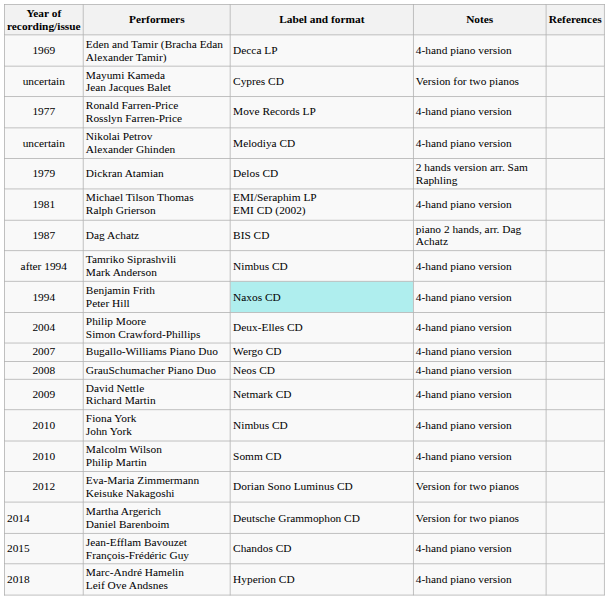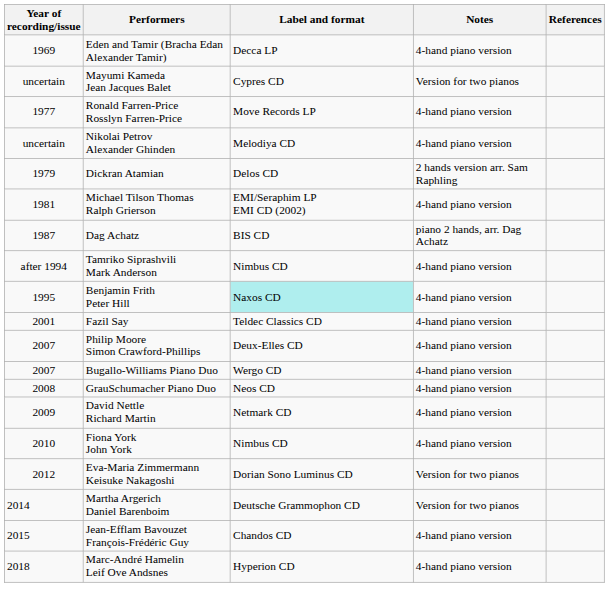 <table class="wikitable">
 <tr>
 <th width= 50px>Year of recording/issue</th>
 <th width= 200px>Performers</th>
 <th width= 250px>Label and format</th>
 <th width= 180px>Notes</th>
 <th width= 50px>References</th>
 </tr>
 <tr>
 <td align= "center">1969</td>
 <td>Eden and Tamir (Bracha Edan<br>Alexander Tamir)</td>
 <td>Decca LP</td>
 <td>4-hand piano version</td>
 <td></td>
 </tr>
 <tr>
 <td align= "center">uncertain</td>
 <td>Mayumi Kameda<br>Jean Jacques Balet</td>
 <td>Cypres CD</td>
 <td>Version for two pianos</td>
 <td></td>
 </tr>
 <tr>
 <td align= "center">1977</td>
 <td>Ronald Farren-Price<br>Rosslyn Farren-Price</td>
 <td>Move Records LP</td>
 <td>4-hand piano version</td>
 <td></td>
 </tr>
 <tr>
 <td align= "center">uncertain</td>
 <td>Nikolai Petrov<br>Alexander Ghinden</td>
 <td>Melodiya CD</td>
 <td>4-hand piano version</td>
 <td></td>
 </tr>
 <tr>
 <td align= "center">1979</td>
 <td>Dickran Atamian</td>
 <td>Delos CD</td>
 <td>2 hands version arr. Sam Raphling</td>
 <td></td>
 </tr>
 <tr>
 <td align= "center">1981</td>
 <td>Michael Tilson Thomas<br>Ralph Grierson</td>
 <td>EMI/Seraphim LP<br>EMI CD (2002)</td>
 <td>4-hand piano version<br></td>
 <td></td>
 </tr>
 <tr>
 <td align= "center">1987</td>
 <td>Dag Achatz</td>
 <td>BIS CD</td>
 <td>piano 2 hands, arr. Dag Achatz</td>
 <td></td>
 </tr>
 <tr>
 <td align= "center">after 1994</td>
 <td>Tamriko Siprashvili<br>Mark Anderson</td>
 <td>Nimbus CD</td>
 <td>4-hand piano version</td>
 <td></td>
 </tr>
 <tr>
-<td align= "center">1994</td>
+<td align= "center">1995</td>
 <td>Benjamin Frith<br>Peter Hill</td>
 <td style="background: paleturquoise;">Naxos CD</td>
 <td>4-hand piano version</td>
 <td></td>
 </tr>
 <tr>
-<td align= "center">2004</td>
+<td align= "center">2001</td>
+<td>Fazil Say</td>
+<td>Teldec Classics CD</td>
+<td>4-hand piano version</td>
+<td></td>
+</tr>
+<tr>
+<td align= "center">2007</td>
 <td>Philip Moore<br>Simon Crawford-Phillips</td>
 <td>Deux-Elles CD</td>
 <td>4-hand piano version</td>
 <td></td>
 </tr>
 <tr>
 <td align= "center">2007</td>
 <td>Bugallo-Williams Piano Duo</td>
 <td>Wergo CD</td>
 <td>4-hand piano version</td>
 <td></td>
 </tr>
 <tr>
 <td align= "center">2008</td>
 <td>GrauSchumacher Piano Duo</td>
 <td>Neos CD</td>
 <td>4-hand piano version</td>
 <td></td>
 </tr>
 <tr>
 <td align= "center">2009</td>
 <td>David Nettle<br>Richard Martin</td>
 <td>Netmark CD</td>
 <td>4-hand piano version</td>
 <td></td>
 </tr>
 <tr>
 <td align= "center">2010</td>
 <td>Fiona York<br>John York</td>
 <td>Nimbus CD</td>
 <td>4-hand piano version</td>
 <td></td>
 </tr>
 <tr>
-<td align= "center">2010</td>
-<td>Malcolm Wilson<br>Philip Martin</td>
-<td>Somm CD</td>
-<td>4-hand piano version</td>
-<td></td>
-</tr>
-<tr>
 <td align= "center">2012</td>
 <td>Eva-Maria Zimmermann<br>Keisuke Nakagoshi</td>
 <td>Dorian Sono Luminus CD</td>
 <td>Version for two pianos</td>
 <td></td>
 </tr>
 <tr>
 <td>2014</td>
 <td>Martha Argerich<br>Daniel Barenboim</td>
 <td>Deutsche Grammophon CD</td>
 <td>Version for two pianos</td>
 <td></td>
 </tr>
 <tr>
 <td>2015</td>
 <td>Jean-Efflam Bavouzet<br>François-Frédéric Guy</td>
 <td>Chandos CD</td>
 <td>4-hand piano version</td>
 <td></td>
 </tr>
 <tr>
 <td>2018</td>
 <td>Marc-André Hamelin<br>Leif Ove Andsnes</td>
 <td>Hyperion CD</td>
 <td>4-hand piano version</td>
 <td></td>
 </tr>
 </table>
